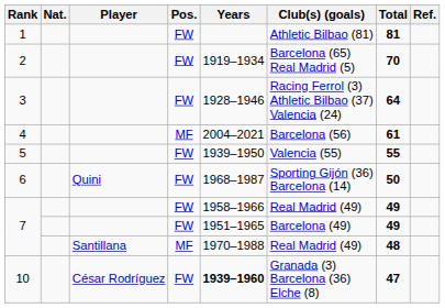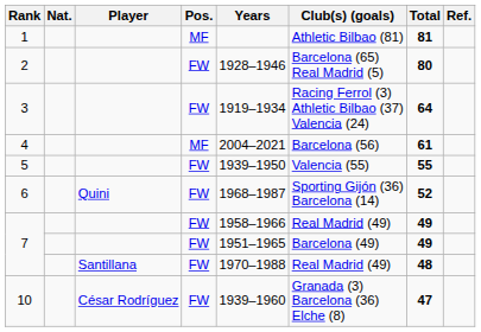 <table class="wikitable sortable" style=text-align:center;>
 <tr>
 <th>Rank</th>
 <th>Nat.</th>
 <th>Player</th>
 <th>Pos.</th>
 <th>Years</th>
 <th>Club(s) (goals)</th>
 <th>Total</th>
 <th>Ref.</th>
 </tr>
 <tr>
 <td>1</td>
 <td></td>
 <td align="left"></td>
-<td><a href='#'>FW</a></td>
+<td><a href='#'>MF</a></td>
 <td></td>
 <td align="left"><a href='#'>Athletic Bilbao</a> (81)</td>
 <td><strong>81</strong></td>
 <td></td>
 </tr>
 <tr>
 <td>2</td>
 <td></td>
 <td align="left"></td>
 <td><a href='#'>FW</a></td>
-<td>1919–1934</td>
+<td>1928–1946</td>
 <td align="left"><a href='#'>Barcelona</a> (65)<br><a href='#'>Real Madrid</a> (5)</td>
-<td><strong>70</strong></td>
+<td><strong>80</strong></td>
 <td></td>
 </tr>
 <tr>
 <td>3</td>
 <td></td>
 <td align="left"></td>
 <td><a href='#'>FW</a></td>
-<td>1928–1946</td>
+<td>1919–1934</td>
 <td align="left"><a href='#'>Racing Ferrol</a> (3)<br><a href='#'>Athletic Bilbao</a> (37)<br><a href='#'>Valencia</a> (24)</td>
 <td><strong>64</strong></td>
 <td></td>
 </tr>
 <tr>
 <td>4</td>
 <td></td>
 <td align="left"></td>
 <td><a href='#'>MF</a></td>
 <td>2004–2021</td>
 <td align="left"><a href='#'>Barcelona</a> (56)</td>
 <td><strong>61</strong></td>
 <td></td>
 </tr>
 <tr>
 <td>5</td>
 <td></td>
 <td align="left"></td>
 <td><a href='#'>FW</a></td>
 <td>1939–1950</td>
 <td align="left"><a href='#'>Valencia</a> (55)</td>
 <td><strong>55</strong></td>
 <td></td>
 </tr>
 <tr>
 <td>6</td>
 <td></td>
 <td align="left"><a href='#'>Quini</a></td>
 <td><a href='#'>FW</a></td>
 <td>1968–1987</td>
 <td align="left"><a href='#'>Sporting Gijón</a> (36)<br><a href='#'>Barcelona</a> (14)</td>
-<td><strong>50</strong></td>
+<td><strong>52</strong></td>
 <td></td>
 </tr>
 <tr>
 <td rowspan="3">7</td>
 <td></td>
 <td align="left"></td>
 <td><a href='#'>FW</a></td>
 <td>1958–1966</td>
 <td align="left"><a href='#'>Real Madrid</a> (49)</td>
 <td><strong>49</strong></td>
 <td></td>
 </tr>
 <tr>
 <td></td>
 <td align="left"></td>
 <td><a href='#'>FW</a></td>
 <td>1951–1965</td>
 <td align="left"><a href='#'>Barcelona</a> (49)</td>
 <td><strong>49</strong></td>
 <td></td>
 </tr>
 <tr>
 <td></td>
 <td align="left"><a href='#'>Santillana</a></td>
-<td><a href='#'>MF</a></td>
+<td><a href='#'>FW</a></td>
 <td>1970–1988</td>
 <td align="left"><a href='#'>Real Madrid</a> (49)</td>
 <td><strong>48</strong></td>
 <td></td>
 </tr>
 <tr>
 <td>10</td>
 <td></td>
 <td align="left"><a href='#'>César Rodríguez</a></td>
 <td><a href='#'>FW</a></td>
-<td><strong>1939–1960</strong></td>
+<td>1939–1960</td>
 <td align="left"><a href='#'>Granada</a> (3)<br><a href='#'>Barcelona</a> (36)<br><a href='#'>Elche</a> (8)</td>
 <td><strong>47</strong></td>
 <td></td>
 </tr>
 </table>
